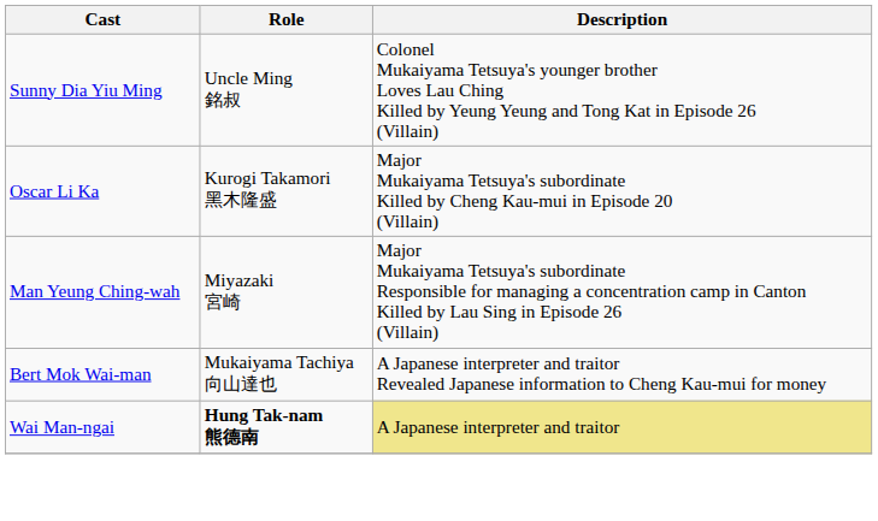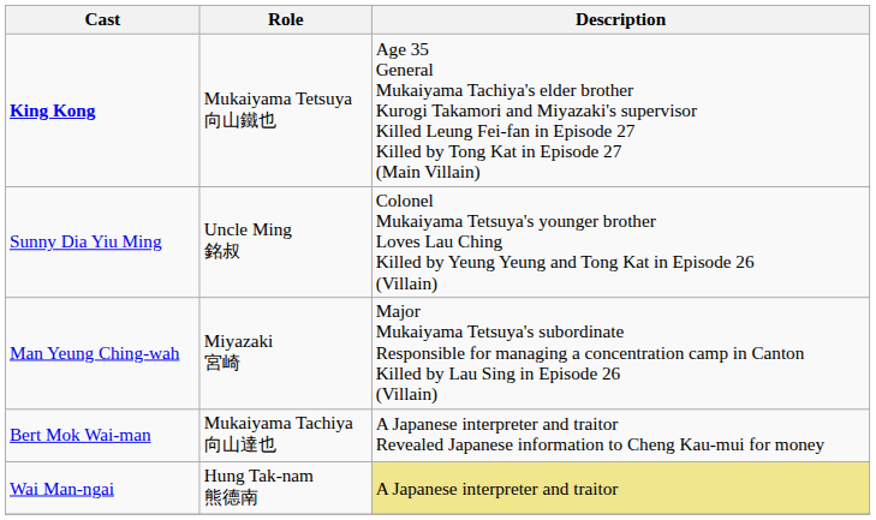 <table class="wikitable" width="60%">
 <tr>
 <th>Cast</th>
 <th>Role</th>
 <th>Description</th>
 </tr>
 <tr>
+<td><strong><a href='#'>King Kong</a></strong></td>
+<td>Mukaiyama Tetsuya<br>向山鐵也</td>
+<td>Age 35<br>General<br>Mukaiyama Tachiya's elder brother<br>Kurogi Takamori and Miyazaki's supervisor<br>Killed Leung Fei-fan in Episode  27<br>Killed by Tong Kat in Episode 27<br>(Main Villain)</td>
+</tr>
+<tr>
 <td><a href='#'>Sunny Dia Yiu Ming</a></td>
 <td>Uncle Ming<br>銘叔</td>
 <td>Colonel<br>Mukaiyama Tetsuya's younger brother<br>Loves Lau Ching<br>Killed by Yeung Yeung and Tong Kat in Episode 26<br>(Villain)</td>
-</tr>
-<tr>
-<td><a href='#'>Oscar Li Ka</a></td>
-<td>Kurogi Takamori<br>黑木隆盛</td>
-<td>Major<br>Mukaiyama Tetsuya's subordinate<br>Killed by Cheng Kau-mui in Episode 20<br>(Villain)</td>
 </tr>
 <tr>
 <td><a href='#'>Man Yeung Ching-wah</a></td>
 <td>Miyazaki<br>宮崎</td>
 <td>Major<br>Mukaiyama Tetsuya's subordinate<br>Responsible for managing a concentration camp in Canton<br>Killed by Lau Sing in Episode 26<br>(Villain)</td>
 </tr>
 <tr>
 <td><a href='#'>Bert Mok Wai-man</a></td>
 <td>Mukaiyama Tachiya<br>向山達也</td>
 <td>A Japanese interpreter and traitor<br>Revealed Japanese information to Cheng Kau-mui for money</td>
 </tr>
 <tr>
 <td><a href='#'>Wai Man-ngai</a></td>
-<td><strong>Hung Tak-nam<br>熊德南</strong></td>
+<td>Hung Tak-nam<br>熊德南</td>
 <td style="background: khaki;">A Japanese interpreter and traitor</td>
 </tr>
 <tr>
 </tr>
 </table>
